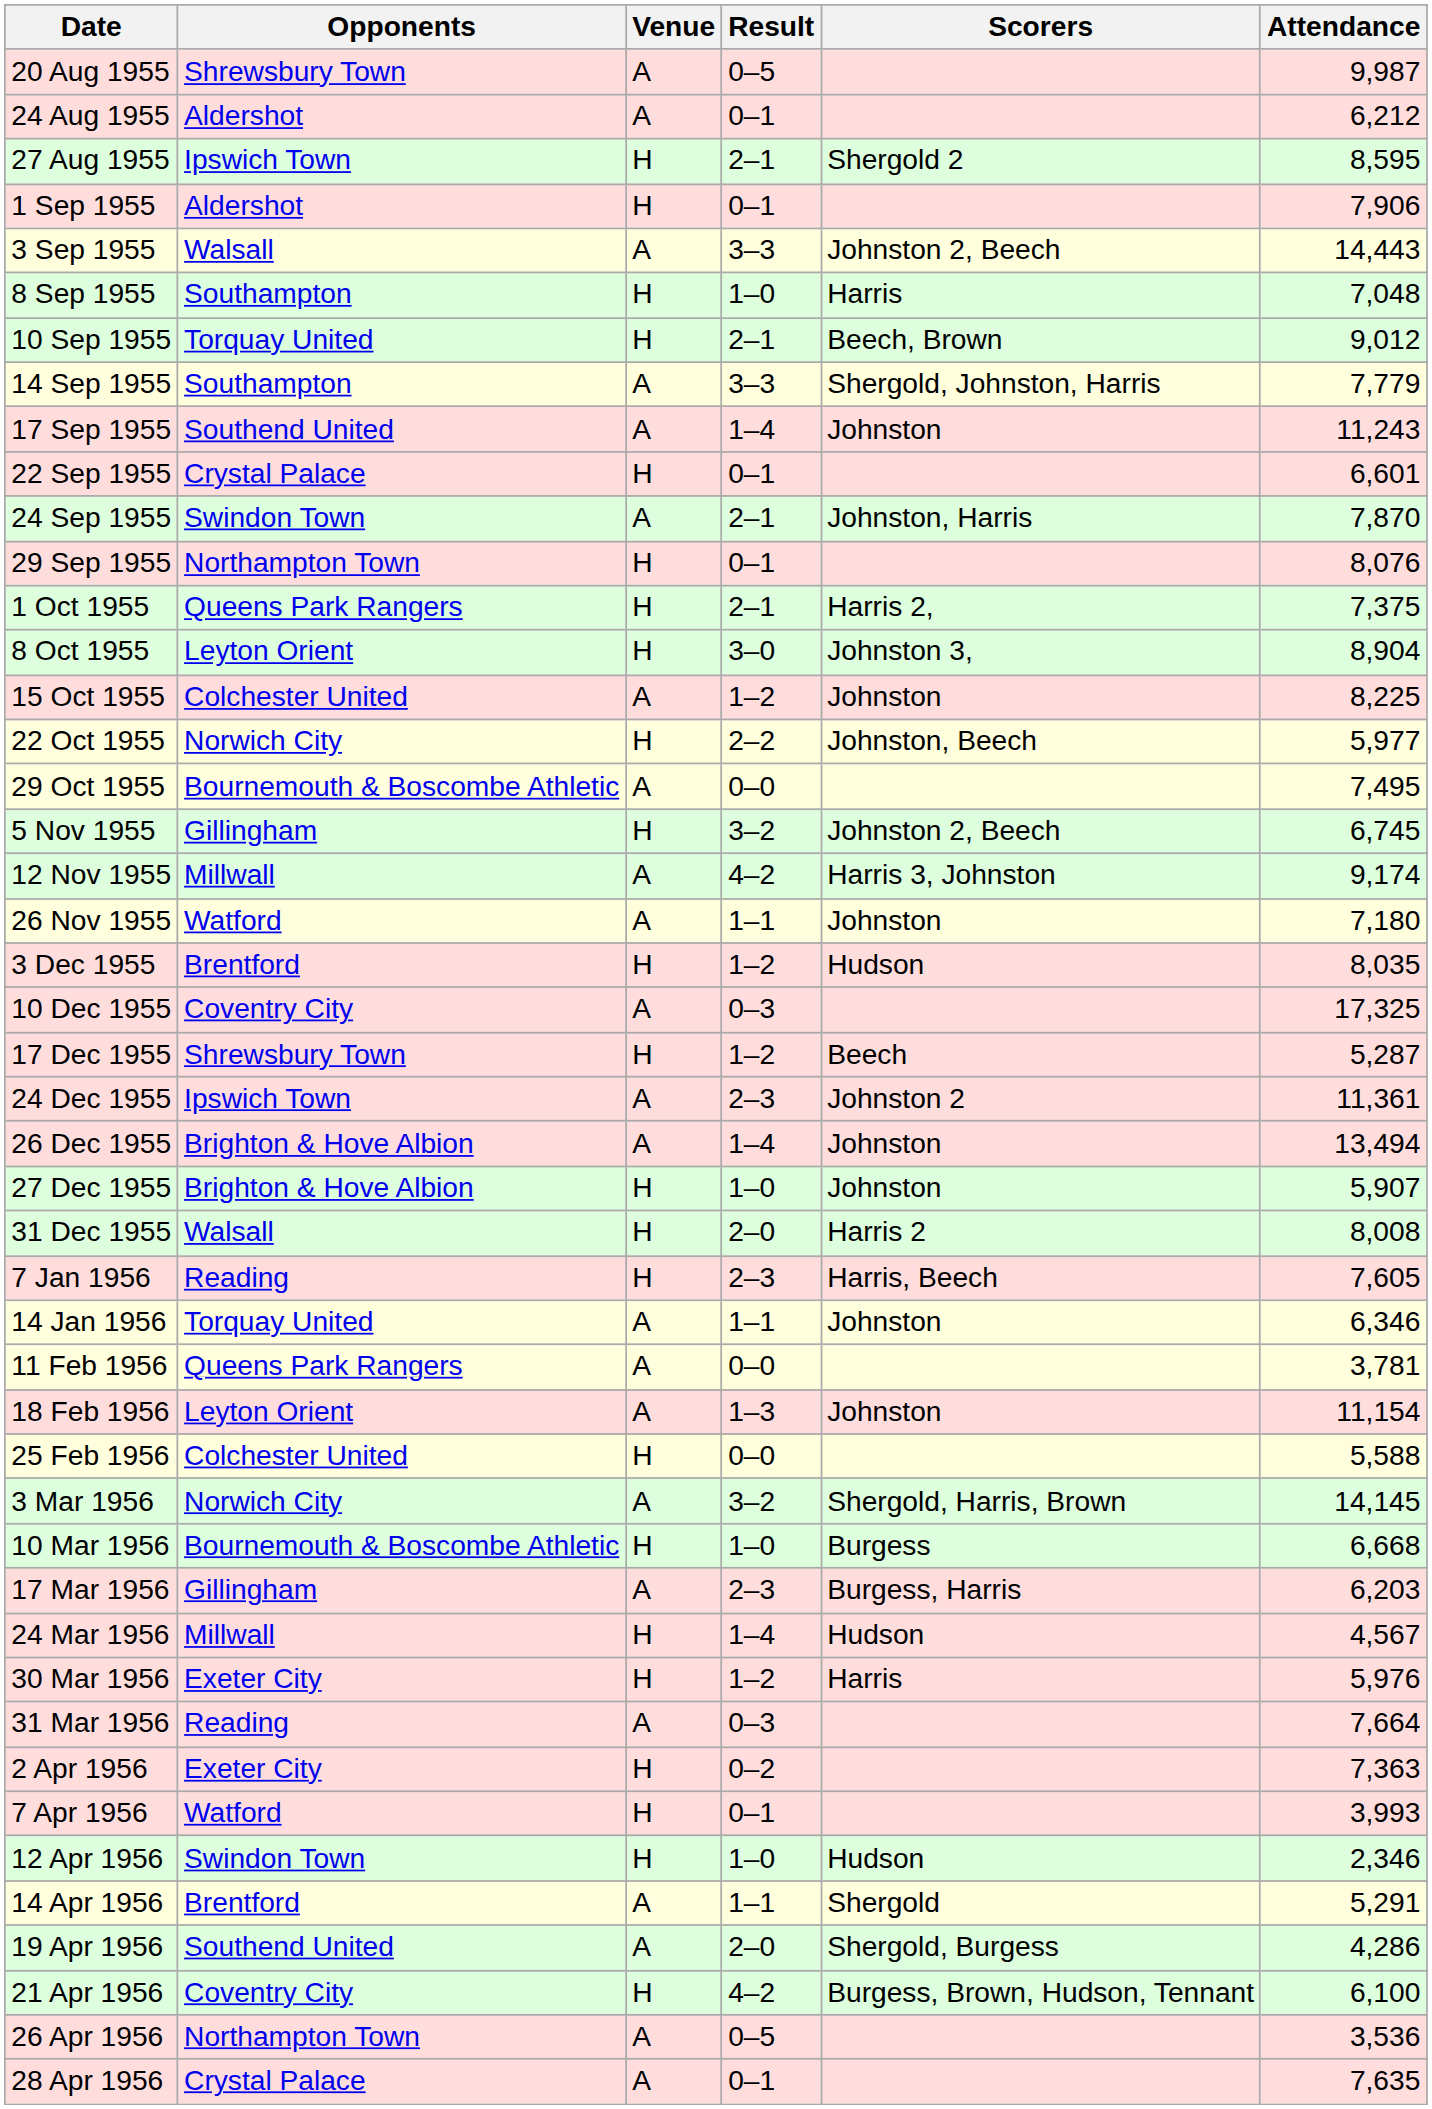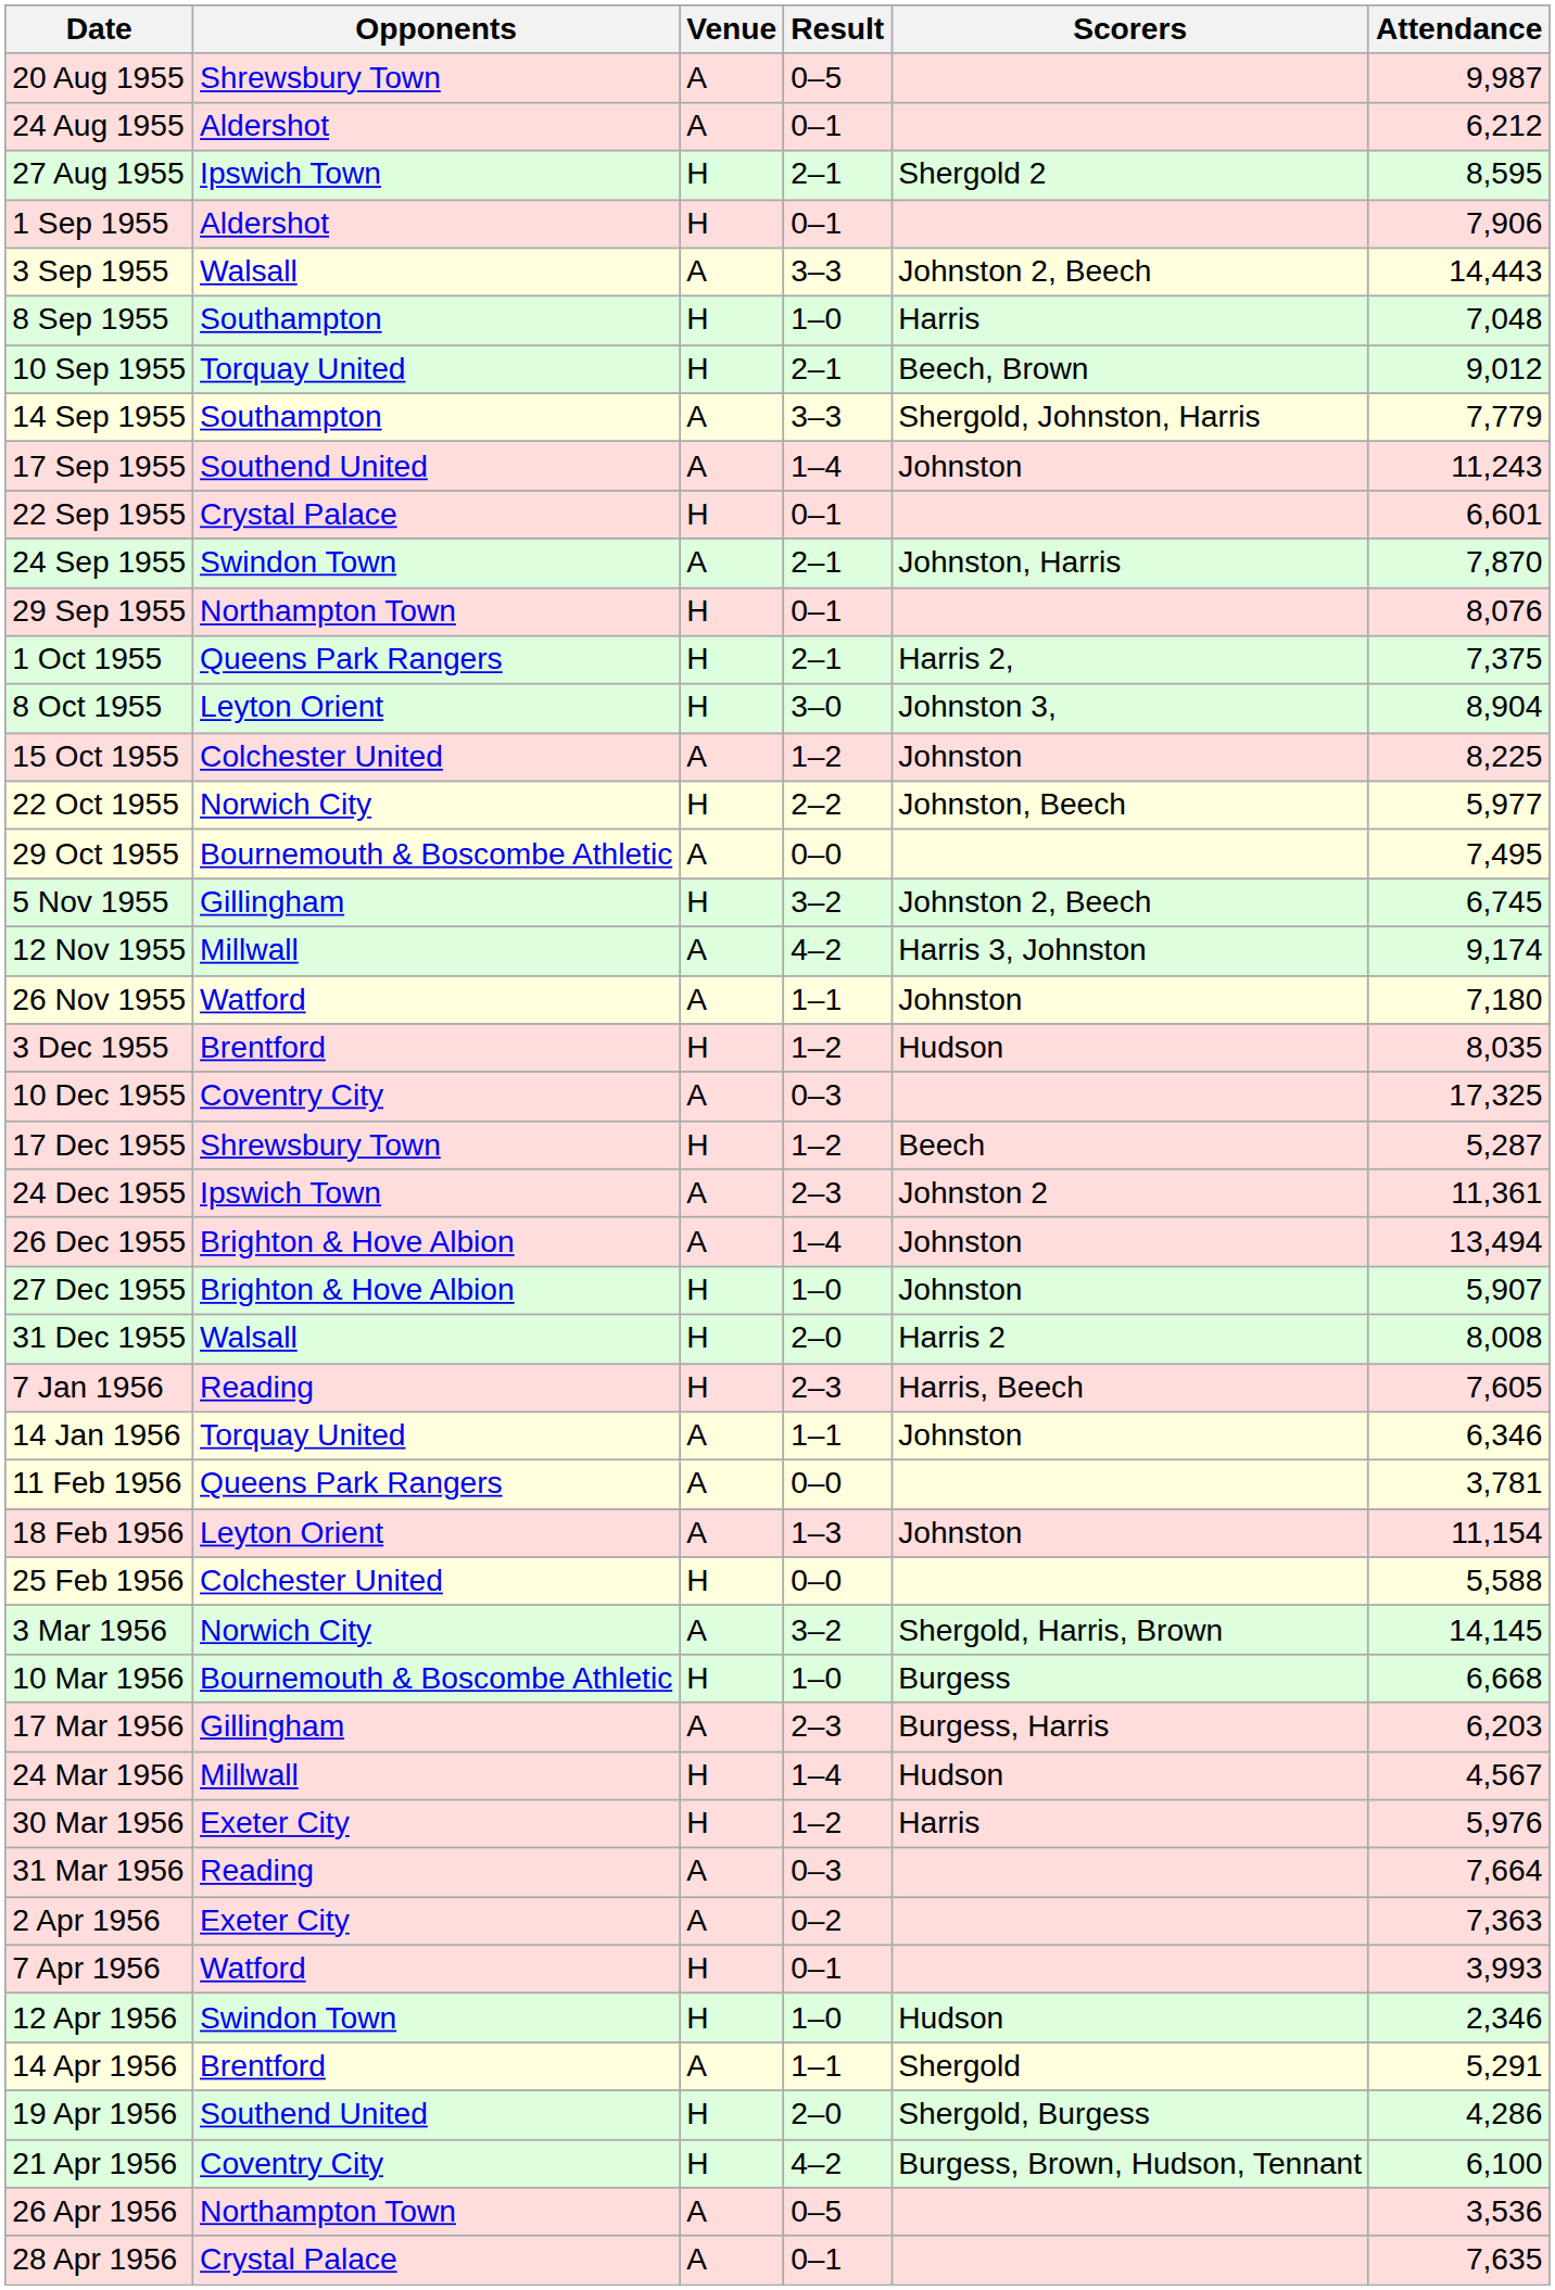 <table class="wikitable sortable">
 <tr>
 <th>Date</th>
 <th>Opponents</th>
 <th>Venue</th>
 <th>Result</th>
 <th>Scorers</th>
 <th>Attendance</th>
 </tr>
 <tr bgcolor="#ffdddd">
 <td>20 Aug 1955</td>
 <td><a href='#'>Shrewsbury Town</a></td>
 <td>A</td>
 <td>0–5</td>
 <td></td>
 <td align="right">9,987</td>
 </tr>
 <tr bgcolor="#ffdddd">
 <td>24 Aug 1955</td>
 <td><a href='#'>Aldershot</a></td>
 <td>A</td>
 <td>0–1</td>
 <td></td>
 <td align="right">6,212</td>
 </tr>
 <tr bgcolor="#ddffdd">
 <td>27 Aug 1955</td>
 <td><a href='#'>Ipswich Town</a></td>
 <td>H</td>
 <td>2–1</td>
 <td>Shergold 2</td>
 <td align="right">8,595</td>
 </tr>
 <tr bgcolor="#ffdddd">
 <td>1 Sep 1955</td>
 <td><a href='#'>Aldershot</a></td>
 <td>H</td>
 <td>0–1</td>
 <td></td>
 <td align="right">7,906</td>
 </tr>
 <tr bgcolor="#ffffdd">
 <td>3 Sep 1955</td>
 <td><a href='#'>Walsall</a></td>
 <td>A</td>
 <td>3–3</td>
 <td>Johnston 2, Beech</td>
 <td align="right">14,443</td>
 </tr>
 <tr bgcolor="#ddffdd">
 <td>8 Sep 1955</td>
 <td><a href='#'>Southampton</a></td>
 <td>H</td>
 <td>1–0</td>
 <td>Harris</td>
 <td align="right">7,048</td>
 </tr>
 <tr bgcolor="#ddffdd">
 <td>10 Sep 1955</td>
 <td><a href='#'>Torquay United</a></td>
 <td>H</td>
 <td>2–1</td>
 <td>Beech, Brown</td>
 <td align="right">9,012</td>
 </tr>
 <tr bgcolor="#ffffdd">
 <td>14 Sep 1955</td>
 <td><a href='#'>Southampton</a></td>
 <td>A</td>
 <td>3–3</td>
 <td>Shergold, Johnston, Harris</td>
 <td align="right">7,779</td>
 </tr>
 <tr bgcolor="#ffdddd">
 <td>17 Sep 1955</td>
 <td><a href='#'>Southend United</a></td>
 <td>A</td>
 <td>1–4</td>
 <td>Johnston</td>
 <td align="right">11,243</td>
 </tr>
 <tr bgcolor="#ffdddd">
 <td>22 Sep 1955</td>
 <td><a href='#'>Crystal Palace</a></td>
 <td>H</td>
 <td>0–1</td>
 <td></td>
 <td align="right">6,601</td>
 </tr>
 <tr bgcolor="#ddffdd">
 <td>24 Sep 1955</td>
 <td><a href='#'>Swindon Town</a></td>
 <td>A</td>
 <td>2–1</td>
 <td>Johnston, Harris</td>
 <td align="right">7,870</td>
 </tr>
 <tr bgcolor="#ffdddd">
 <td>29 Sep 1955</td>
 <td><a href='#'>Northampton Town</a></td>
 <td>H</td>
 <td>0–1</td>
 <td></td>
 <td align="right">8,076</td>
 </tr>
 <tr bgcolor="#ddffdd">
 <td>1 Oct 1955</td>
 <td><a href='#'>Queens Park Rangers</a></td>
 <td>H</td>
 <td>2–1</td>
 <td>Harris 2,</td>
 <td align="right">7,375</td>
 </tr>
 <tr bgcolor="#ddffdd">
 <td>8 Oct 1955</td>
 <td><a href='#'>Leyton Orient</a></td>
 <td>H</td>
 <td>3–0</td>
 <td>Johnston 3,</td>
 <td align="right">8,904</td>
 </tr>
 <tr bgcolor="#ffdddd">
 <td>15 Oct 1955</td>
 <td><a href='#'>Colchester United</a></td>
 <td>A</td>
 <td>1–2</td>
 <td>Johnston</td>
 <td align="right">8,225</td>
 </tr>
 <tr bgcolor="#ffffdd">
 <td>22 Oct 1955</td>
 <td><a href='#'>Norwich City</a></td>
 <td>H</td>
 <td>2–2</td>
 <td>Johnston, Beech</td>
 <td align="right">5,977</td>
 </tr>
 <tr bgcolor="#ffffdd">
 <td>29 Oct 1955</td>
 <td><a href='#'>Bournemouth & Boscombe Athletic</a></td>
 <td>A</td>
 <td>0–0</td>
 <td></td>
 <td align="right">7,495</td>
 </tr>
 <tr bgcolor="#ddffdd">
 <td>5 Nov 1955</td>
 <td><a href='#'>Gillingham</a></td>
 <td>H</td>
 <td>3–2</td>
 <td>Johnston 2, Beech</td>
 <td align="right">6,745</td>
 </tr>
 <tr bgcolor="#ddffdd">
 <td>12 Nov 1955</td>
 <td><a href='#'>Millwall</a></td>
 <td>A</td>
 <td>4–2</td>
 <td>Harris 3, Johnston</td>
 <td align="right">9,174</td>
 </tr>
 <tr bgcolor="#ffffdd">
 <td>26 Nov 1955</td>
 <td><a href='#'>Watford</a></td>
 <td>A</td>
 <td>1–1</td>
 <td>Johnston</td>
 <td align="right">7,180</td>
 </tr>
 <tr bgcolor="#ffdddd">
 <td>3 Dec 1955</td>
 <td><a href='#'>Brentford</a></td>
 <td>H</td>
 <td>1–2</td>
 <td>Hudson</td>
 <td align="right">8,035</td>
 </tr>
 <tr bgcolor="#ffdddd">
 <td>10 Dec 1955</td>
 <td><a href='#'>Coventry City</a></td>
 <td>A</td>
 <td>0–3</td>
 <td></td>
 <td align="right">17,325</td>
 </tr>
 <tr bgcolor="#ffdddd">
 <td>17 Dec 1955</td>
 <td><a href='#'>Shrewsbury Town</a></td>
 <td>H</td>
 <td>1–2</td>
 <td>Beech</td>
 <td align="right">5,287</td>
 </tr>
 <tr bgcolor="#ffdddd">
 <td>24 Dec 1955</td>
 <td><a href='#'>Ipswich Town</a></td>
 <td>A</td>
 <td>2–3</td>
 <td>Johnston 2</td>
 <td align="right">11,361</td>
 </tr>
 <tr bgcolor="#ffdddd">
 <td>26 Dec 1955</td>
 <td><a href='#'>Brighton & Hove Albion</a></td>
 <td>A</td>
 <td>1–4</td>
 <td>Johnston</td>
 <td align="right">13,494</td>
 </tr>
 <tr bgcolor="#ddffdd">
 <td>27 Dec 1955</td>
 <td><a href='#'>Brighton & Hove Albion</a></td>
 <td>H</td>
 <td>1–0</td>
 <td>Johnston</td>
 <td align="right">5,907</td>
 </tr>
 <tr bgcolor="#ddffdd">
 <td>31 Dec 1955</td>
 <td><a href='#'>Walsall</a></td>
 <td>H</td>
 <td>2–0</td>
 <td>Harris 2</td>
 <td align="right">8,008</td>
 </tr>
 <tr bgcolor="#ffdddd">
 <td>7 Jan 1956</td>
 <td><a href='#'>Reading</a></td>
 <td>H</td>
 <td>2–3</td>
 <td>Harris, Beech</td>
 <td align="right">7,605</td>
 </tr>
 <tr bgcolor="#ffffdd">
 <td>14 Jan 1956</td>
 <td><a href='#'>Torquay United</a></td>
 <td>A</td>
 <td>1–1</td>
 <td>Johnston</td>
 <td align="right">6,346</td>
 </tr>
 <tr bgcolor="#ffffdd">
 <td>11 Feb 1956</td>
 <td><a href='#'>Queens Park Rangers</a></td>
 <td>A</td>
 <td>0–0</td>
 <td></td>
 <td align="right">3,781</td>
 </tr>
 <tr bgcolor="#ffdddd">
 <td>18 Feb 1956</td>
 <td><a href='#'>Leyton Orient</a></td>
 <td>A</td>
 <td>1–3</td>
 <td>Johnston</td>
 <td align="right">11,154</td>
 </tr>
 <tr bgcolor="#ffffdd">
 <td>25 Feb 1956</td>
 <td><a href='#'>Colchester United</a></td>
 <td>H</td>
 <td>0–0</td>
 <td></td>
 <td align="right">5,588</td>
 </tr>
 <tr bgcolor="#ddffdd">
 <td>3 Mar 1956</td>
 <td><a href='#'>Norwich City</a></td>
 <td>A</td>
 <td>3–2</td>
 <td>Shergold, Harris, Brown</td>
 <td align="right">14,145</td>
 </tr>
 <tr bgcolor="#ddffdd">
 <td>10 Mar 1956</td>
 <td><a href='#'>Bournemouth & Boscombe Athletic</a></td>
 <td>H</td>
 <td>1–0</td>
 <td>Burgess</td>
 <td align="right">6,668</td>
 </tr>
 <tr bgcolor="#ffdddd">
 <td>17 Mar 1956</td>
 <td><a href='#'>Gillingham</a></td>
 <td>A</td>
 <td>2–3</td>
 <td>Burgess, Harris</td>
 <td align="right">6,203</td>
 </tr>
 <tr bgcolor="#ffdddd">
 <td>24 Mar 1956</td>
 <td><a href='#'>Millwall</a></td>
 <td>H</td>
 <td>1–4</td>
 <td>Hudson</td>
 <td align="right">4,567</td>
 </tr>
 <tr bgcolor="#ffdddd">
 <td>30 Mar 1956</td>
 <td><a href='#'>Exeter City</a></td>
 <td>H</td>
 <td>1–2</td>
 <td>Harris</td>
 <td align="right">5,976</td>
 </tr>
 <tr bgcolor="#ffdddd">
 <td>31 Mar 1956</td>
 <td><a href='#'>Reading</a></td>
 <td>A</td>
 <td>0–3</td>
 <td></td>
 <td align="right">7,664</td>
 </tr>
 <tr bgcolor="#ffdddd">
 <td>2 Apr 1956</td>
 <td><a href='#'>Exeter City</a></td>
-<td>H</td>
+<td>A</td>
 <td>0–2</td>
 <td></td>
 <td align="right">7,363</td>
 </tr>
 <tr bgcolor="#ffdddd">
 <td>7 Apr 1956</td>
 <td><a href='#'>Watford</a></td>
 <td>H</td>
 <td>0–1</td>
 <td></td>
 <td align="right">3,993</td>
 </tr>
 <tr bgcolor="#ddffdd">
 <td>12 Apr 1956</td>
 <td><a href='#'>Swindon Town</a></td>
 <td>H</td>
 <td>1–0</td>
 <td>Hudson</td>
 <td align="right">2,346</td>
 </tr>
 <tr bgcolor="#ffffdd">
 <td>14 Apr 1956</td>
 <td><a href='#'>Brentford</a></td>
 <td>A</td>
 <td>1–1</td>
 <td>Shergold</td>
 <td align="right">5,291</td>
 </tr>
 <tr bgcolor="#ddffdd">
 <td>19 Apr 1956</td>
 <td><a href='#'>Southend United</a></td>
-<td>A</td>
+<td>H</td>
 <td>2–0</td>
 <td>Shergold, Burgess</td>
 <td align="right">4,286</td>
 </tr>
 <tr bgcolor="#ddffdd">
 <td>21 Apr 1956</td>
 <td><a href='#'>Coventry City</a></td>
 <td>H</td>
 <td>4–2</td>
 <td>Burgess, Brown, Hudson, Tennant</td>
 <td align="right">6,100</td>
 </tr>
 <tr bgcolor="#ffdddd">
 <td>26 Apr 1956</td>
 <td><a href='#'>Northampton Town</a></td>
 <td>A</td>
 <td>0–5</td>
 <td></td>
 <td align="right">3,536</td>
 </tr>
 <tr bgcolor="#ffdddd">
 <td>28 Apr 1956</td>
 <td><a href='#'>Crystal Palace</a></td>
 <td>A</td>
 <td>0–1</td>
 <td></td>
 <td align="right">7,635</td>
 </tr>
 </table>
